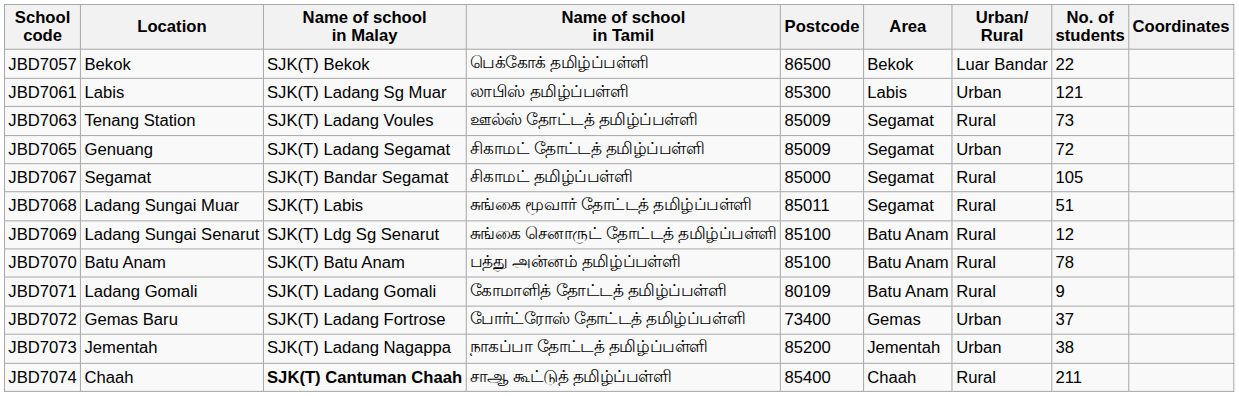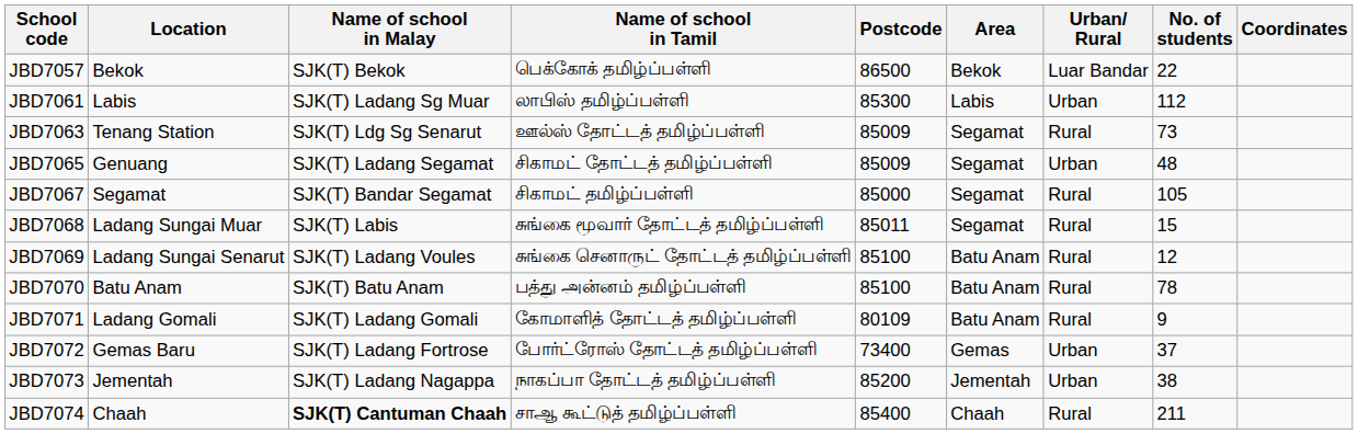 <table class="wikitable sortable">
 <tr>
 <th>School<br>code</th>
 <th>Location</th>
 <th>Name of school<br>in Malay</th>
 <th>Name of school<br>in Tamil</th>
 <th>Postcode</th>
 <th>Area</th>
 <th>Urban/<br>Rural</th>
 <th>No. of<br>students</th>
 <th>Coordinates</th>
 </tr>
 <tr>
 <td>JBD7057</td>
 <td>Bekok</td>
 <td>SJK(T) Bekok</td>
 <td>பெக்கோக் தமிழ்ப்பள்ளி</td>
 <td>86500</td>
 <td>Bekok</td>
 <td>Luar  Bandar</td>
 <td>22</td>
 <td></td>
 </tr>
 <tr>
 <td>JBD7061</td>
 <td>Labis</td>
 <td>SJK(T) Ladang Sg Muar</td>
 <td>லாபிஸ் தமிழ்ப்பள்ளி</td>
 <td>85300</td>
 <td>Labis</td>
 <td>Urban</td>
-<td>121</td>
+<td>112</td>
 <td></td>
 </tr>
 <tr>
 <td>JBD7063</td>
 <td>Tenang Station</td>
-<td>SJK(T) Ladang Voules</td>
+<td>SJK(T) Ldg Sg Senarut</td>
 <td>ஊல்ஸ் தோட்டத் தமிழ்ப்பள்ளி</td>
 <td>85009</td>
 <td>Segamat</td>
 <td>Rural</td>
 <td>73</td>
 <td></td>
 </tr>
 <tr>
 <td>JBD7065</td>
 <td>Genuang</td>
 <td>SJK(T) Ladang Segamat</td>
 <td>சிகாமட் தோட்டத் தமிழ்ப்பள்ளி</td>
 <td>85009</td>
 <td>Segamat</td>
 <td>Urban</td>
-<td>72</td>
+<td>48</td>
 <td></td>
 </tr>
 <tr>
 <td>JBD7067</td>
 <td>Segamat</td>
 <td>SJK(T) Bandar Segamat</td>
 <td>சிகாமட் தமிழ்ப்பள்ளி</td>
 <td>85000</td>
 <td>Segamat</td>
 <td>Rural</td>
 <td>105</td>
 <td></td>
 </tr>
 <tr>
 <td>JBD7068</td>
 <td>Ladang Sungai Muar</td>
 <td>SJK(T) Labis</td>
 <td>சுங்கை மூவார் தோட்டத் தமிழ்ப்பள்ளி</td>
 <td>85011</td>
 <td>Segamat</td>
 <td>Rural</td>
-<td>51</td>
+<td>15</td>
 <td></td>
 </tr>
 <tr>
 <td>JBD7069</td>
 <td>Ladang Sungai Senarut</td>
-<td>SJK(T) Ldg Sg Senarut</td>
+<td>SJK(T) Ladang Voules</td>
 <td>சுங்கை செனாருட் தோட்டத் தமிழ்ப்பள்ளி</td>
 <td>85100</td>
 <td>Batu Anam</td>
 <td>Rural</td>
 <td>12</td>
 <td></td>
 </tr>
 <tr>
 <td>JBD7070</td>
 <td>Batu Anam</td>
 <td>SJK(T) Batu Anam</td>
 <td>பத்து அன்னம் தமிழ்ப்பள்ளி</td>
 <td>85100</td>
 <td>Batu Anam</td>
 <td>Rural</td>
 <td>78</td>
 <td></td>
 </tr>
 <tr>
 <td>JBD7071</td>
 <td>Ladang Gomali</td>
 <td>SJK(T) Ladang Gomali</td>
 <td>கோமாளித் தோட்டத் தமிழ்ப்பள்ளி</td>
 <td>80109</td>
 <td>Batu Anam</td>
 <td>Rural</td>
 <td>9</td>
 <td></td>
 </tr>
 <tr>
 <td>JBD7072</td>
 <td>Gemas Baru</td>
 <td>SJK(T) Ladang Fortrose</td>
 <td>போர்ட்ரோஸ் தோட்டத் தமிழ்ப்பள்ளி</td>
 <td>73400</td>
 <td>Gemas</td>
 <td>Urban</td>
 <td>37</td>
 <td></td>
 </tr>
 <tr>
 <td>JBD7073</td>
 <td>Jementah</td>
 <td>SJK(T) Ladang Nagappa</td>
 <td>நாகப்பா தோட்டத் தமிழ்ப்பள்ளி</td>
 <td>85200</td>
 <td>Jementah</td>
 <td>Urban</td>
 <td>38</td>
 <td></td>
 </tr>
 <tr>
 <td>JBD7074</td>
 <td>Chaah</td>
 <td><strong>SJK(T) Cantuman Chaah</strong></td>
 <td>சாஆ கூட்டுத் தமிழ்ப்பள்ளி</td>
 <td>85400</td>
 <td>Chaah</td>
 <td>Rural</td>
 <td>211</td>
 <td></td>
 </tr>
 </table>
